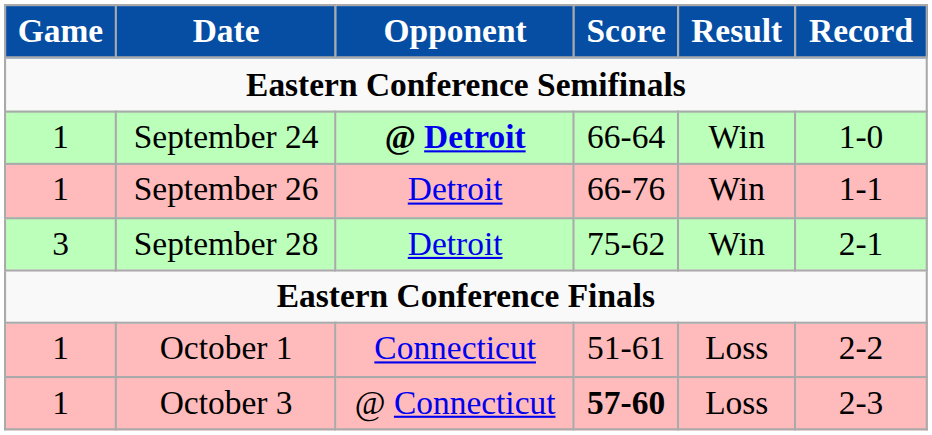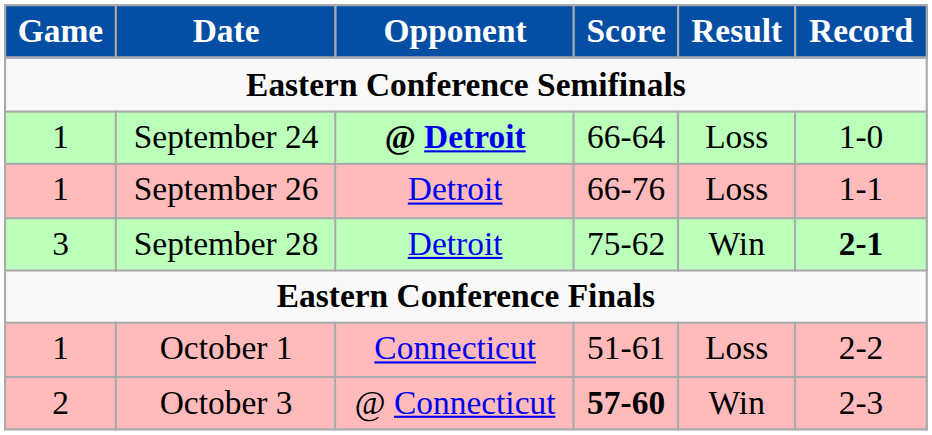 <table class="wikitable" width="50%">
 <tr align="center" style="background:#054EA4; color:white;">
 <td><strong>Game</strong></td>
 <td><strong>Date</strong></td>
 <td><strong>Opponent</strong></td>
 <td><strong>Score</strong></td>
 <td><strong>Result</strong></td>
 <td><strong>Record</strong></td>
 </tr>
 <tr>
 <td colspan="6" align="center"><strong>Eastern Conference Semifinals</strong></td>
 </tr>
 <tr align="center" bgcolor="bbffbb">
 <td>1</td>
 <td>September 24</td>
 <td><strong>@ <a href='#'>Detroit</a></strong></td>
 <td>66-64</td>
-<td>Win</td>
+<td>Loss</td>
 <td>1-0</td>
 </tr>
 <tr align="center" bgcolor="ffbbbb">
 <td>1</td>
 <td>September 26</td>
 <td><a href='#'>Detroit</a></td>
 <td>66-76</td>
-<td>Win</td>
+<td>Loss</td>
 <td>1-1</td>
 </tr>
 <tr align="center" bgcolor="bbffbb">
 <td>3</td>
 <td>September 28</td>
 <td><a href='#'>Detroit</a></td>
 <td>75-62</td>
 <td>Win</td>
-<td>2-1</td>
+<td><strong>2-1</strong></td>
 </tr>
 <tr>
 <td colspan="6" align="center"><strong>Eastern Conference Finals</strong></td>
 </tr>
 <tr align="center" bgcolor="ffbbbb">
 <td>1</td>
 <td>October 1</td>
 <td><a href='#'>Connecticut</a></td>
 <td>51-61</td>
 <td>Loss</td>
 <td>2-2</td>
 </tr>
 <tr align="center" bgcolor="ffbbbb">
-<td>1</td>
+<td>2</td>
 <td>October 3</td>
 <td>@ <a href='#'>Connecticut</a></td>
 <td><strong>57-60</strong></td>
-<td>Loss</td>
+<td>Win</td>
 <td>2-3</td>
 </tr>
 </table>
